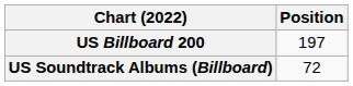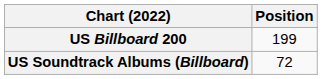 <table class="wikitable sortable plainrowheaders" style="text-align:center">
 <tr>
 <th scope="col">Chart (2022)</th>
 <th scope="col">Position</th>
 </tr>
 <tr>
 <th scope="row">US <em>Billboard</em> 200</th>
-<td>197</td>
+<td>199</td>
 </tr>
 <tr>
 <th scope="row">US Soundtrack Albums (<em>Billboard</em>)</th>
 <td>72</td>
 </tr>
 </table>
